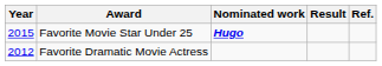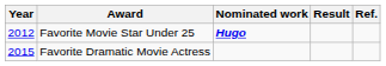 <table class="wikitable">
 <tr>
 <th>Year</th>
 <th>Award</th>
 <th>Nominated work</th>
 <th>Result</th>
 <th>Ref.</th>
 </tr>
 <tr>
-<td><a href='#'>2015</a></td>
+<td><a href='#'>2012</a></td>
 <td>Favorite Movie Star Under 25</td>
 <td><strong><em><a href='#'>Hugo</a></em></strong></td>
 <td></td>
 <td></td>
 </tr>
 <tr>
-<td><a href='#'>2012</a></td>
+<td><a href='#'>2015</a></td>
 <td>Favorite Dramatic Movie Actress</td>
 <td></td>
 <td></td>
 <td align="center"></td>
 </tr>
 </table>
